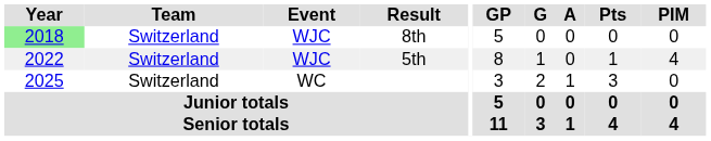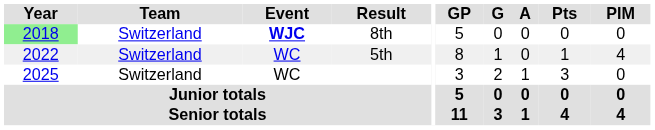 <table border="0" cellpadding="1" cellspacing="0" ID="Table3" style="text-align:center; width:40em">
 <tr bgcolor="#e0e0e0">
 <th>Year</th>
 <th>Team</th>
 <th>Event</th>
 <th>Result</th>
 <th rowspan="99" bgcolor="#ffffff"></th>
 <th>GP</th>
 <th>G</th>
 <th>A</th>
 <th>Pts</th>
 <th>PIM</th>
 </tr>
 <tr>
 <td style="background: lightgreen;"><a href='#'>2018</a></td>
 <td><a href='#'>Switzerland</a></td>
-<td><a href='#'>WJC</a></td>
+<td><strong><a href='#'>WJC</a></strong></td>
 <td>8th</td>
 <td>5</td>
 <td>0</td>
 <td>0</td>
 <td>0</td>
 <td>0</td>
 </tr>
 <tr style="background:#f0f0f0;">
 <td><a href='#'>2022</a></td>
 <td><a href='#'>Switzerland</a></td>
-<td><a href='#'>WJC</a></td>
+<td><a href='#'>WC</a></td>
 <td>5th</td>
 <td>8</td>
 <td>1</td>
 <td>0</td>
 <td>1</td>
 <td>4</td>
 </tr>
 <tr>
 <td><a href='#'>2025</a></td>
 <td>Switzerland</td>
 <td>WC</td>
 <td></td>
 <td>3</td>
 <td>2</td>
 <td>1</td>
 <td>3</td>
 <td>0</td>
 </tr>
 <tr bgcolor="#e0e0e0">
 <th colspan="4">Junior totals</th>
 <th>5</th>
 <th>0</th>
 <th>0</th>
 <th>0</th>
 <th>0</th>
 </tr>
 <tr bgcolor="#e0e0e0">
 <th colspan="4">Senior totals</th>
 <th>11</th>
 <th>3</th>
 <th>1</th>
 <th>4</th>
 <th>4</th>
 </tr>
 </table>
